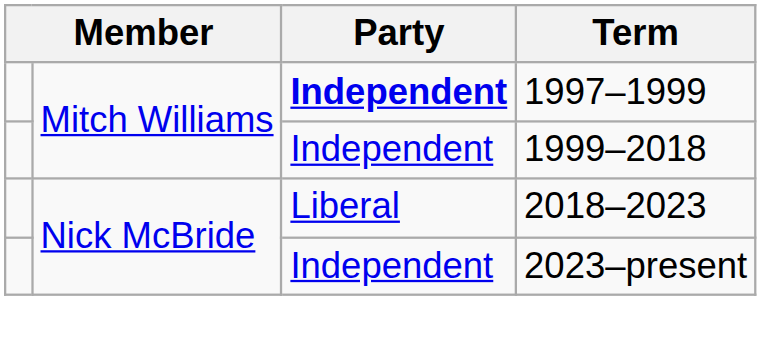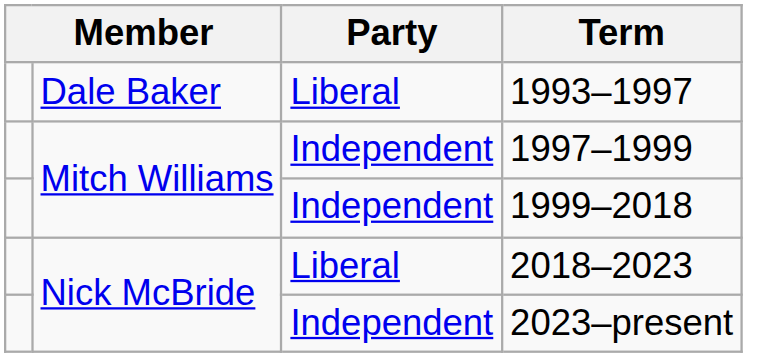 <table class="wikitable">
 <tr>
 <th colspan="2">Member</th>
 <th>Party</th>
 <th>Term</th>
 </tr>
 <tr>
 <td> </td>
+<td><a href='#'>Dale Baker</a></td>
+<td><a href='#'>Liberal</a></td>
+<td>1993–1997</td>
+</tr>
+<tr>
+<td> </td>
 <td rowspan="2"><a href='#'>Mitch Williams</a></td>
-<td><strong><a href='#'>Independent</a></strong></td>
+<td><a href='#'>Independent</a></td>
 <td>1997–1999</td>
 </tr>
 <tr>
 <td> </td>
 <td><a href='#'>Independent</a></td>
 <td>1999–2018</td>
 </tr>
 <tr>
 <td> </td>
 <td rowspan="2"><a href='#'>Nick McBride</a></td>
 <td><a href='#'>Liberal</a></td>
 <td>2018–2023</td>
 </tr>
 <tr>
 <td> </td>
 <td><a href='#'>Independent</a></td>
 <td>2023–present</td>
 </tr>
 </table>
